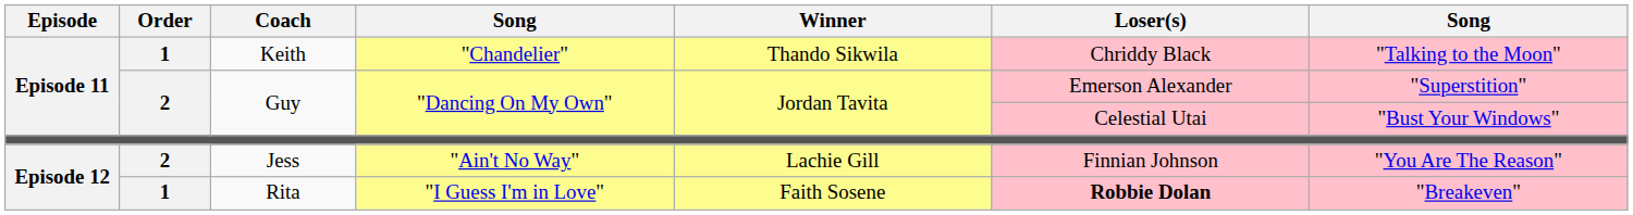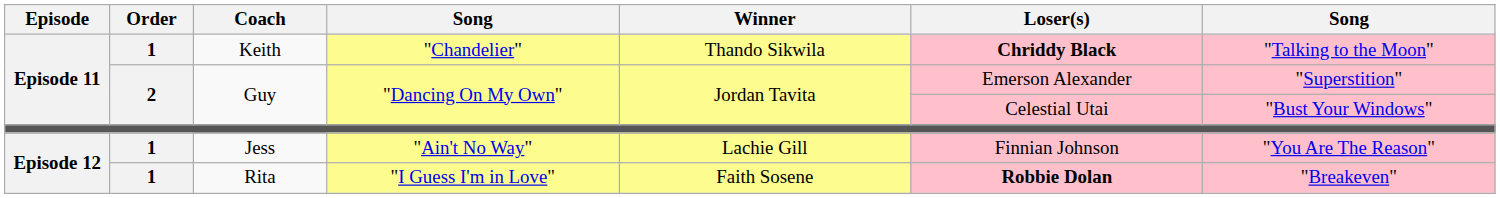 <table class="wikitable" style="text-align: center; width:100%">
 <tr>
 <th style="width:05%">Episode</th>
 <th style="width:05%">Order</th>
 <th style="width:08%">Coach</th>
 <th style="width:17.5%">Song</th>
 <th style="width:17.5%">Winner</th>
 <th style="width:17.5%">Loser(s)</th>
 <th style="width:17.5%">Song</th>
 </tr>
 <tr>
 <th scope="row" rowspan="3">Episode 11<br></th>
 <th>1</th>
 <td>Keith</td>
 <td bgcolor="#fdfc8f">"<a href='#'>Chandelier</a>"</td>
 <td bgcolor="#fdfc8f">Thando Sikwila</td>
-<td bgcolor="pink">Chriddy Black</td>
+<td bgcolor="pink"><strong>Chriddy Black</strong></td>
 <td bgcolor="pink">"<a href='#'>Talking to the Moon</a>"</td>
 </tr>
 <tr>
 <th rowspan="2">2</th>
 <td rowspan="2">Guy</td>
 <td rowspan="2" bgcolor="#fdfc8f">"<a href='#'>Dancing On My Own</a>"</td>
 <td rowspan="2" bgcolor="#fdfc8f">Jordan Tavita</td>
 <td bgcolor="pink">Emerson Alexander</td>
 <td bgcolor="pink">"<a href='#'>Superstition</a>"</td>
 </tr>
 <tr>
 <td bgcolor="pink">Celestial Utai</td>
 <td bgcolor="pink">"<a href='#'>Bust Your Windows</a>"</td>
 </tr>
 <tr>
 <td colspan="7" style="background:#555"></td>
 </tr>
 <tr>
 <th scope="row" rowspan="2" nowrap>Episode 12<br></th>
-<th>2</th>
+<th>1</th>
 <td>Jess</td>
 <td bgcolor="#fdfc8f">"<a href='#'>Ain't No Way</a>"</td>
 <td bgcolor="#fdfc8f">Lachie Gill</td>
 <td bgcolor="pink">Finnian Johnson</td>
 <td bgcolor="pink">"<a href='#'>You Are The Reason</a>"</td>
 </tr>
 <tr>
 <th>1</th>
 <td>Rita</td>
 <td bgcolor="#fdfc8f">"<a href='#'>I Guess I'm in Love</a>"</td>
 <td bgcolor="#fdfc8f">Faith Sosene</td>
 <td bgcolor="pink"><strong>Robbie Dolan</strong></td>
 <td bgcolor="pink">"<a href='#'>Breakeven</a>"</td>
 </tr>
 </table>
